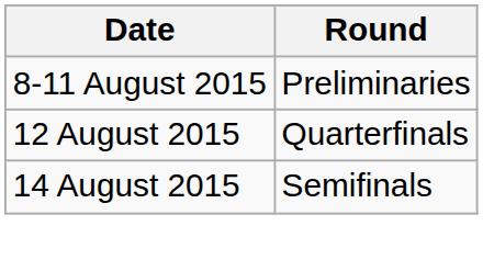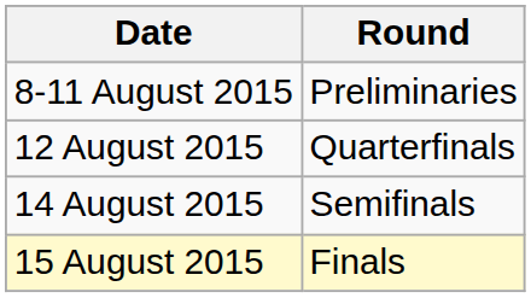 <table class="wikitable">
 <tr>
 <th>Date</th>
 <th>Round</th>
 </tr>
 <tr>
 <td>8-11 August 2015</td>
 <td>Preliminaries</td>
 </tr>
 <tr>
 <td>12 August 2015</td>
 <td>Quarterfinals</td>
 </tr>
 <tr>
 <td>14 August 2015</td>
 <td>Semifinals</td>
 </tr>
+<tr bgcolor=lemonchiffon>
+<td>15 August 2015</td>
+<td>Finals</td>
+</tr>
 </table>
